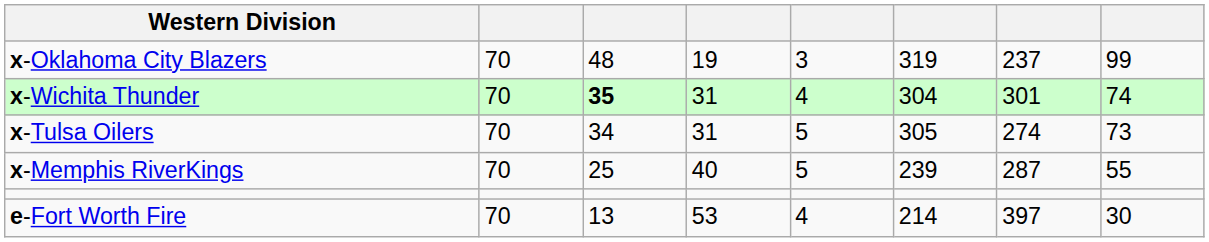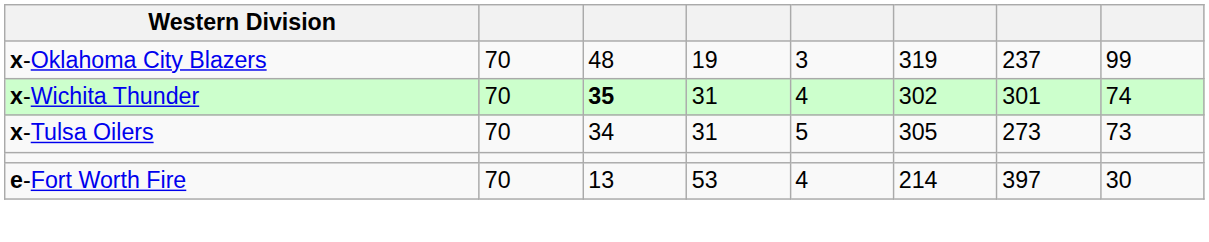 <table class="wikitable sortable">
 <tr>
 <th style="width:20em;" class="unsortable">Western Division</th>
 <th style="width:4em;" class="unsortable"></th>
 <th style="width:4em;"></th>
 <th style="width:4em;"></th>
 <th style="width:4em;"></th>
 <th style="width:4em;"></th>
 <th style="width:4em;"></th>
 <th style="width:4em;"></th>
 </tr>
 <tr>
 <td><strong>x</strong>-<a href='#'>Oklahoma City Blazers</a></td>
 <td>70</td>
 <td>48</td>
 <td>19</td>
 <td>3</td>
 <td>319</td>
 <td>237</td>
 <td>99</td>
 </tr>
 <tr bgcolor="#ccffcc">
 <td><strong>x</strong>-<a href='#'>Wichita Thunder</a></td>
 <td>70</td>
 <td><strong>35</strong></td>
 <td>31</td>
 <td>4</td>
-<td>304</td>
+<td>302</td>
 <td>301</td>
 <td>74</td>
 </tr>
 <tr>
 <td><strong>x</strong>-<a href='#'>Tulsa Oilers</a></td>
 <td>70</td>
 <td>34</td>
 <td>31</td>
 <td>5</td>
 <td>305</td>
-<td>274</td>
+<td>273</td>
 <td>73</td>
-</tr>
-<tr>
-<td><strong>x</strong>-<a href='#'>Memphis RiverKings</a></td>
-<td>70</td>
-<td>25</td>
-<td>40</td>
-<td>5</td>
-<td>239</td>
-<td>287</td>
-<td>55</td>
 </tr>
 <tr>
 <td></td>
 <td></td>
 <td></td>
 <td></td>
 <td></td>
 <td></td>
 <td></td>
 <td></td>
 </tr>
 <tr>
 <td><strong>e</strong>-<a href='#'>Fort Worth Fire</a></td>
 <td>70</td>
 <td>13</td>
 <td>53</td>
 <td>4</td>
 <td>214</td>
 <td>397</td>
 <td>30</td>
 </tr>
 </table>
